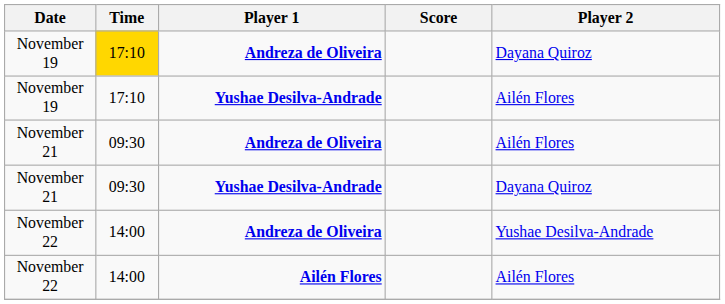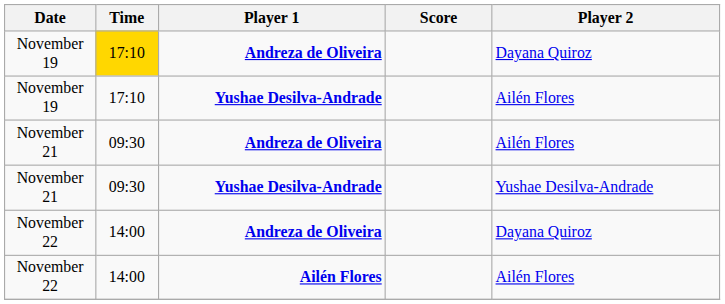 <table class="wikitable" style="font-size:90%; text-align:center">
 <tr>
 <th width="76">Date</th>
 <th width="50">Time</th>
 <th width="200">Player 1</th>
 <th width="90">Score</th>
 <th width="200">Player 2</th>
 </tr>
 <tr>
 <td>November 19</td>
 <td style="background: gold;">17:10</td>
 <td align="right"><strong><a href='#'>Andreza de Oliveira</a> </strong></td>
 <td></td>
 <td align="left"> <a href='#'>Dayana Quiroz</a></td>
 </tr>
 <tr>
 <td>November 19</td>
 <td>17:10</td>
 <td align="right"><strong><a href='#'>Yushae Desilva-Andrade</a> </strong></td>
 <td></td>
 <td align="left"> <a href='#'>Ailén Flores</a></td>
 </tr>
 <tr>
 <td>November 21</td>
 <td>09:30</td>
 <td align="right"><strong><a href='#'>Andreza de Oliveira</a> </strong></td>
 <td></td>
 <td align="left"> <a href='#'>Ailén Flores</a></td>
 </tr>
 <tr>
 <td>November 21</td>
 <td>09:30</td>
 <td align="right"><strong><a href='#'>Yushae Desilva-Andrade</a> </strong></td>
 <td></td>
-<td align="left"> <a href='#'>Dayana Quiroz</a></td>
+<td align="left"> <a href='#'>Yushae Desilva-Andrade</a></td>
 </tr>
 <tr>
 <td>November 22</td>
 <td>14:00</td>
 <td align="right"><strong><a href='#'>Andreza de Oliveira</a> </strong></td>
 <td></td>
-<td align="left"> <a href='#'>Yushae Desilva-Andrade</a></td>
+<td align="left"> <a href='#'>Dayana Quiroz</a></td>
 </tr>
 <tr>
 <td>November 22</td>
 <td>14:00</td>
 <td align="right"><strong><a href='#'>Ailén Flores</a> </strong></td>
 <td></td>
 <td align="left"> <a href='#'>Ailén Flores</a></td>
 </tr>
 <tr>
 </tr>
 </table>
